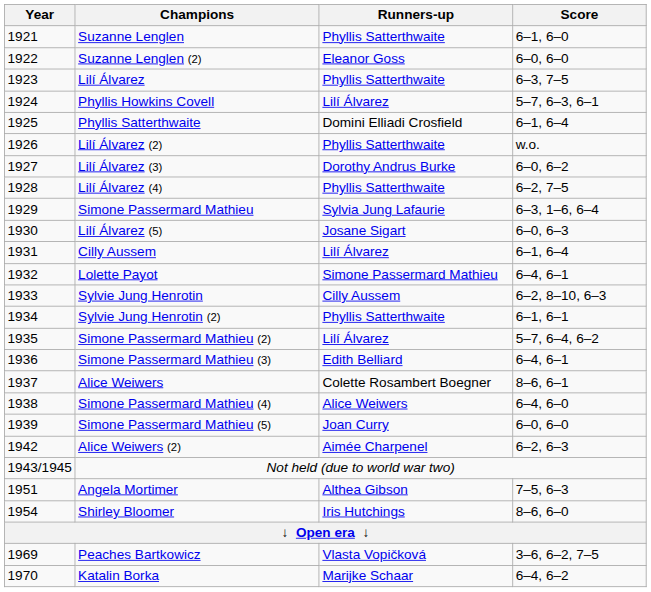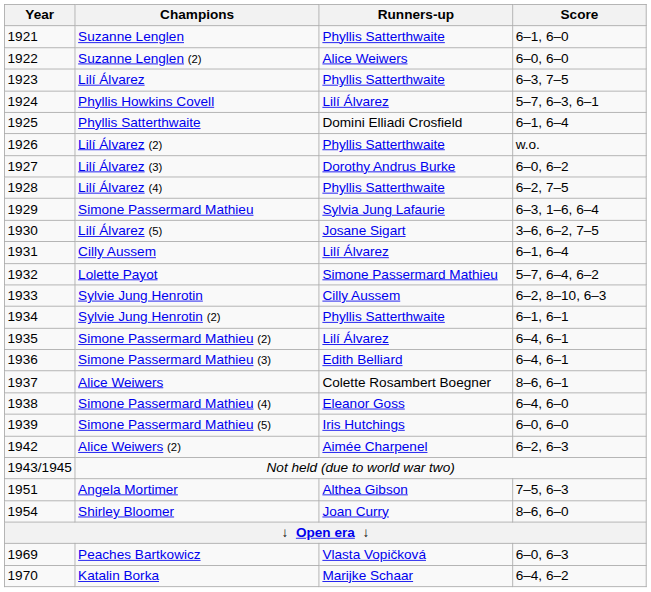 <table class="wikitable sortable">
 <tr>
 <th style="width:60px;">Year</th>
 <th style="width:280px;">Champions</th>
 <th style="width:220px;">Runners-up</th>
 <th style="width:150px;">Score</th>
 </tr>
 <tr>
 <td>1921</td>
 <td> <a href='#'>Suzanne Lenglen</a></td>
 <td> <a href='#'>Phyllis Satterthwaite</a></td>
 <td>6–1, 6–0</td>
 </tr>
 <tr>
 <td>1922</td>
 <td> <a href='#'>Suzanne Lenglen</a> <small>(2)</small></td>
-<td> <a href='#'>Eleanor Goss</a></td>
+<td> <a href='#'>Alice Weiwers</a></td>
 <td>6–0, 6–0</td>
 </tr>
 <tr>
 <td>1923</td>
 <td> <a href='#'>Lilí Álvarez</a></td>
 <td> <a href='#'>Phyllis Satterthwaite</a></td>
 <td>6–3, 7–5</td>
 </tr>
 <tr>
 <td>1924</td>
 <td> <a href='#'>Phyllis Howkins Covell</a></td>
 <td> <a href='#'>Lilí Álvarez</a></td>
 <td>5–7, 6–3, 6–1</td>
 </tr>
 <tr>
 <td>1925</td>
 <td> <a href='#'>Phyllis Satterthwaite</a></td>
 <td> Domini Elliadi Crosfield</td>
 <td>6–1, 6–4</td>
 </tr>
 <tr>
 <td>1926</td>
 <td> <a href='#'>Lilí Álvarez</a> <small>(2)</small></td>
 <td> <a href='#'>Phyllis Satterthwaite</a></td>
 <td>w.o.</td>
 </tr>
 <tr>
 <td>1927</td>
 <td> <a href='#'>Lilí Álvarez</a> <small>(3)</small></td>
 <td> <a href='#'>Dorothy Andrus Burke</a></td>
 <td>6–0, 6–2</td>
 </tr>
 <tr>
 <td>1928</td>
 <td> <a href='#'>Lilí Álvarez</a> <small>(4)</small></td>
 <td> <a href='#'>Phyllis Satterthwaite</a></td>
 <td>6–2, 7–5</td>
 </tr>
 <tr>
 <td>1929</td>
 <td> <a href='#'>Simone Passermard Mathieu</a></td>
 <td> <a href='#'>Sylvia Jung Lafaurie</a></td>
 <td>6–3, 1–6, 6–4</td>
 </tr>
 <tr>
 <td>1930</td>
 <td> <a href='#'>Lilí Álvarez</a> <small>(5)</small></td>
 <td> <a href='#'>Josane Sigart</a></td>
-<td>6–0, 6–3</td>
+<td>3–6, 6–2, 7–5</td>
 </tr>
 <tr>
 <td>1931</td>
 <td> <a href='#'>Cilly Aussem</a></td>
 <td> <a href='#'>Lilí Álvarez</a></td>
 <td>6–1, 6–4</td>
 </tr>
 <tr>
 <td>1932</td>
 <td> <a href='#'>Lolette Payot</a></td>
 <td> <a href='#'>Simone Passermard Mathieu</a></td>
-<td>6–4, 6–1</td>
+<td>5–7, 6–4, 6–2</td>
 </tr>
 <tr>
 <td>1933</td>
 <td> <a href='#'>Sylvie Jung Henrotin</a></td>
 <td> <a href='#'>Cilly Aussem</a></td>
 <td>6–2, 8–10, 6–3</td>
 </tr>
 <tr>
 <td>1934</td>
 <td> <a href='#'>Sylvie Jung Henrotin</a> <small>(2)</small></td>
 <td> <a href='#'>Phyllis Satterthwaite</a></td>
 <td>6–1, 6–1</td>
 </tr>
 <tr>
 <td>1935</td>
 <td> <a href='#'>Simone Passermard Mathieu</a> <small>(2)</small></td>
 <td> <a href='#'>Lilí Álvarez</a></td>
-<td>5–7, 6–4, 6–2</td>
+<td>6–4, 6–1</td>
 </tr>
 <tr>
 <td>1936</td>
 <td> <a href='#'>Simone Passermard Mathieu</a> <small>(3)</small></td>
 <td> <a href='#'>Edith Belliard</a></td>
 <td>6–4, 6–1</td>
 </tr>
 <tr>
 <td>1937</td>
 <td> <a href='#'>Alice Weiwers</a></td>
 <td> Colette Rosambert Boegner</td>
 <td>8–6, 6–1</td>
 </tr>
 <tr>
 <td>1938</td>
 <td> <a href='#'>Simone Passermard Mathieu</a> <small>(4)</small></td>
-<td> <a href='#'>Alice Weiwers</a></td>
+<td> <a href='#'>Eleanor Goss</a></td>
 <td>6–4, 6–0</td>
 </tr>
 <tr>
 <td>1939</td>
 <td> <a href='#'>Simone Passermard Mathieu</a> <small>(5)</small></td>
-<td> <a href='#'>Joan Curry</a></td>
+<td> <a href='#'>Iris Hutchings</a></td>
 <td>6–0, 6–0</td>
 </tr>
 <tr>
 <td>1942</td>
 <td> <a href='#'>Alice Weiwers</a> <small>(2)</small></td>
 <td> <a href='#'>Aimée Charpenel</a></td>
 <td>6–2, 6–3</td>
 </tr>
 <tr>
 <td>1943/1945</td>
 <td colspan=3 align=center><em>Not held (due to world war two)</em></td>
 </tr>
 <tr>
 <td>1951</td>
 <td> <a href='#'>Angela Mortimer</a></td>
 <td> <a href='#'>Althea Gibson</a></td>
 <td>7–5, 6–3</td>
 </tr>
 <tr>
 <td>1954</td>
 <td> <a href='#'>Shirley Bloomer</a></td>
-<td> <a href='#'>Iris Hutchings</a></td>
+<td> <a href='#'>Joan Curry</a></td>
 <td>8–6, 6–0</td>
 </tr>
 <tr>
 <th colspan=4 align=center>↓  <a href='#'>Open era</a>  ↓</th>
 </tr>
 <tr>
 <td>1969</td>
 <td> <a href='#'>Peaches Bartkowicz</a></td>
 <td> <a href='#'>Vlasta Vopičková</a></td>
-<td>3–6, 6–2, 7–5</td>
+<td>6–0, 6–3</td>
 </tr>
 <tr>
 <td>1970</td>
 <td> <a href='#'>Katalin Borka</a></td>
 <td> <a href='#'>Marijke Schaar</a></td>
 <td>6–4, 6–2</td>
 </tr>
 </table>
